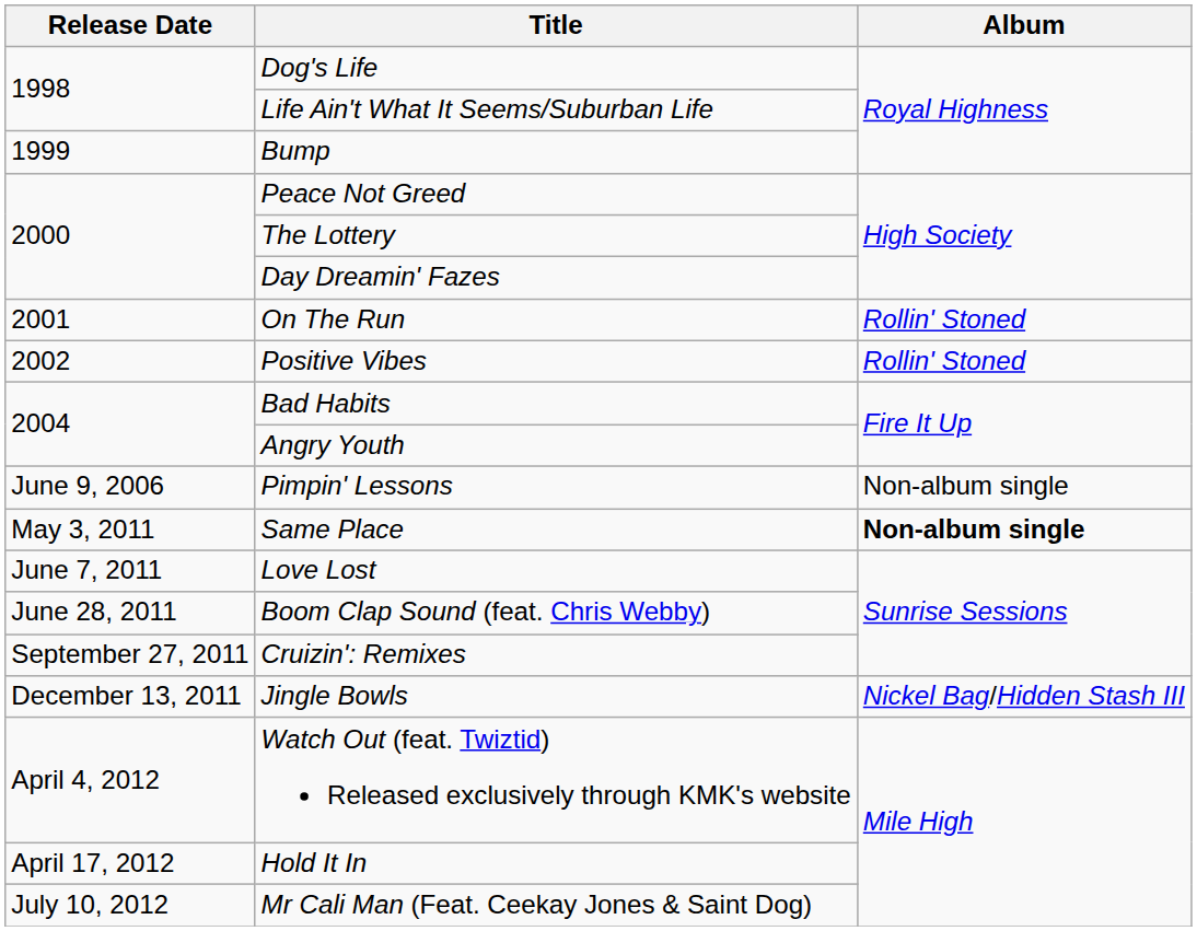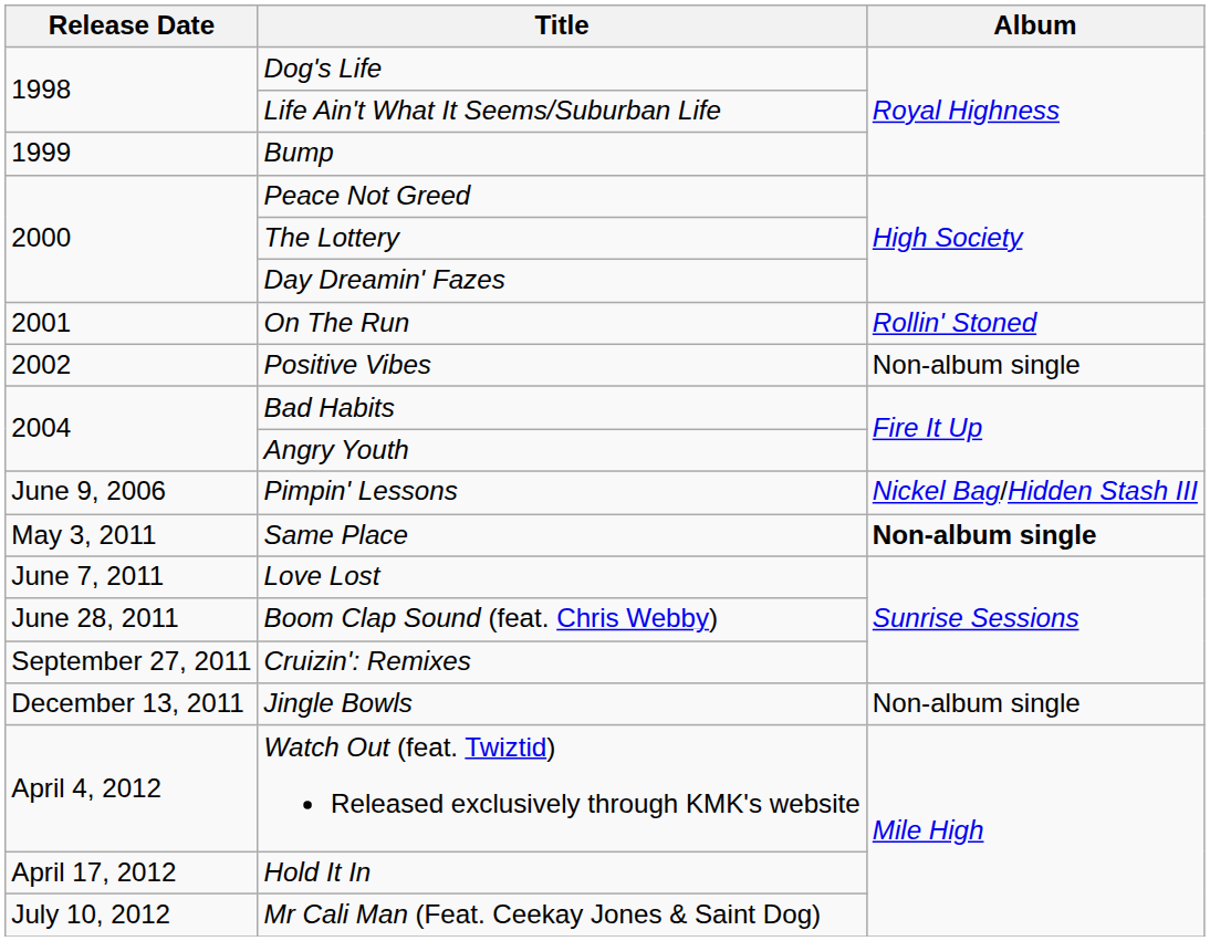 <table class=wikitable>
 <tr>
 <th>Release Date</th>
 <th>Title</th>
 <th>Album</th>
 </tr>
 <tr>
 <td rowspan=2>1998</td>
 <td><em>Dog's Life</em></td>
 <td rowspan=3><em><a href='#'>Royal Highness</a></em></td>
 </tr>
 <tr>
 <td><em>Life Ain't What It Seems/Suburban Life</em></td>
 </tr>
 <tr>
 <td>1999</td>
 <td><em>Bump</em></td>
 </tr>
 <tr>
 <td rowspan=3>2000</td>
 <td><em>Peace Not Greed</em></td>
 <td rowspan=3><em><a href='#'>High Society</a></em></td>
 </tr>
 <tr>
 <td><em>The Lottery</em></td>
 </tr>
 <tr>
 <td><em>Day Dreamin' Fazes</em></td>
 </tr>
 <tr>
 <td>2001</td>
 <td><em>On The Run</em></td>
 <td><em><a href='#'>Rollin' Stoned</a></em></td>
 </tr>
 <tr>
 <td>2002</td>
 <td><em>Positive Vibes</em></td>
-<td><em><a href='#'>Rollin' Stoned</a></em></td>
+<td>Non-album single</td>
 </tr>
 <tr>
 <td rowspan=2>2004</td>
 <td><em>Bad Habits</em></td>
 <td rowspan=2><em><a href='#'>Fire It Up</a></em></td>
 </tr>
 <tr>
 <td><em>Angry Youth</em></td>
 </tr>
 <tr>
 <td>June 9, 2006</td>
 <td><em>Pimpin' Lessons</em></td>
-<td>Non-album single</td>
+<td><em><a href='#'>Nickel Bag</a></em>/<em><a href='#'>Hidden Stash III</a></em></td>
 </tr>
 <tr>
 <td>May 3, 2011</td>
 <td><em>Same Place</em></td>
 <td><strong>Non-album single</strong></td>
 </tr>
 <tr>
 <td>June 7, 2011</td>
 <td><em>Love Lost</em></td>
 <td rowspan=3><em><a href='#'>Sunrise Sessions</a></em></td>
 </tr>
 <tr>
 <td>June 28, 2011</td>
 <td><em>Boom Clap Sound</em> (feat. <a href='#'>Chris Webby</a>)</td>
 </tr>
 <tr>
 <td>September 27, 2011</td>
 <td><em>Cruizin': Remixes</em></td>
 </tr>
 <tr>
 <td>December 13, 2011</td>
 <td><em>Jingle Bowls</em></td>
-<td><em><a href='#'>Nickel Bag</a></em>/<em><a href='#'>Hidden Stash III</a></em></td>
+<td>Non-album single</td>
 </tr>
 <tr>
 <td>April 4, 2012</td>
 <td><em>Watch Out</em> (feat. <a href='#'>Twiztid</a>)<br><ul><li>Released exclusively through KMK's website</li></ul></td>
 <td rowspan=3><em><a href='#'>Mile High</a></em></td>
 </tr>
 <tr>
 <td>April 17, 2012</td>
 <td><em>Hold It In</em></td>
 </tr>
 <tr>
 <td>July 10, 2012</td>
 <td><em>Mr Cali Man</em> (Feat. Ceekay Jones & Saint Dog)</td>
 </tr>
 <tr>
 </tr>
 </table>
